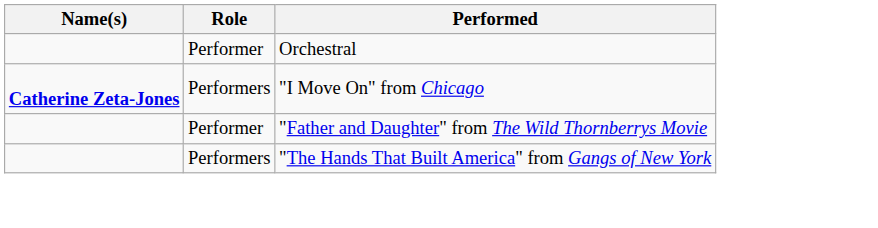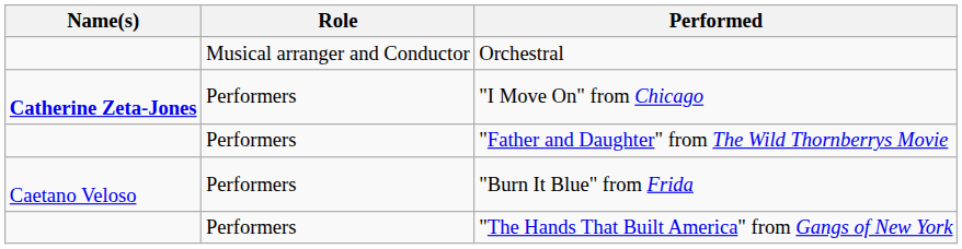 <table class="wikitable sortable">
 <tr>
 <th>Name(s)</th>
 <th>Role</th>
 <th>Performed</th>
 </tr>
 <tr>
 <td></td>
-<td>Performer</td>
+<td>Musical arranger and Conductor</td>
 <td>Orchestral</td>
 </tr>
 <tr>
 <td><strong><br><a href='#'>Catherine Zeta-Jones</a></strong></td>
 <td>Performers</td>
 <td>"I Move On" from <em><a href='#'>Chicago</a></em></td>
 </tr>
 <tr>
 <td></td>
-<td>Performer</td>
+<td>Performers</td>
 <td>"<a href='#'>Father and Daughter</a>" from <em><a href='#'>The Wild Thornberrys Movie</a></em></td>
+</tr>
+<tr>
+<td><br><a href='#'>Caetano Veloso</a></td>
+<td>Performers</td>
+<td>"Burn It Blue" from <em><a href='#'>Frida</a></em></td>
 </tr>
 <tr>
 <td></td>
 <td>Performers</td>
 <td>"<a href='#'>The Hands That Built America</a>" from <em><a href='#'>Gangs of New York</a></em></td>
 </tr>
 </table>
